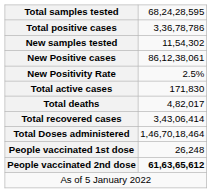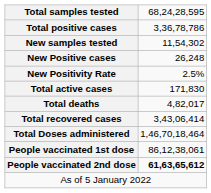 <table class="wikitable plainrowheaders" style="float:right; clear:right;">
 <tr>
 <th>Total samples tested<br></th>
 <td style="text-align:right;">68,24,28,595</td>
 </tr>
 <tr>
 <th>Total positive cases</th>
 <td style="text-align:right;">3,36,78,786</td>
 </tr>
 <tr>
 <th>New samples tested</th>
 <td style="text-align:right;">11,54,302</td>
 </tr>
 <tr>
 <th>New Positive cases</th>
-<td style="text-align:right;">86,12,38,061</td>
+<td style="text-align:right;">26,248</td>
 </tr>
 <tr>
 <th>New Positivity Rate</th>
 <td style="text-align:right;">2.5%</td>
 </tr>
 <tr>
 <th>Total active cases</th>
 <td style="text-align:right;">171,830</td>
 </tr>
 <tr>
 <th>Total deaths</th>
 <td style="text-align:right;">4,82,017</td>
 </tr>
 <tr>
 <th>Total recovered cases</th>
 <td style="text-align:right;">3,43,06,414</td>
 </tr>
 <tr>
 <th>Total Doses administered</th>
 <td>1,46,70,18,464</td>
 </tr>
 <tr>
 <th>People vaccinated 1st dose</th>
-<td style="text-align:right;">26,248</td>
+<td style="text-align:right;">86,12,38,061</td>
 </tr>
 <tr>
 <th>People vaccinated 2nd dose</th>
 <td style="text-align:right;"><strong>61,63,65,612</strong></td>
 </tr>
 <tr>
 <td colspan="2" style="text-align:center;">As of 5 January 2022</td>
 </tr>
 </table>
